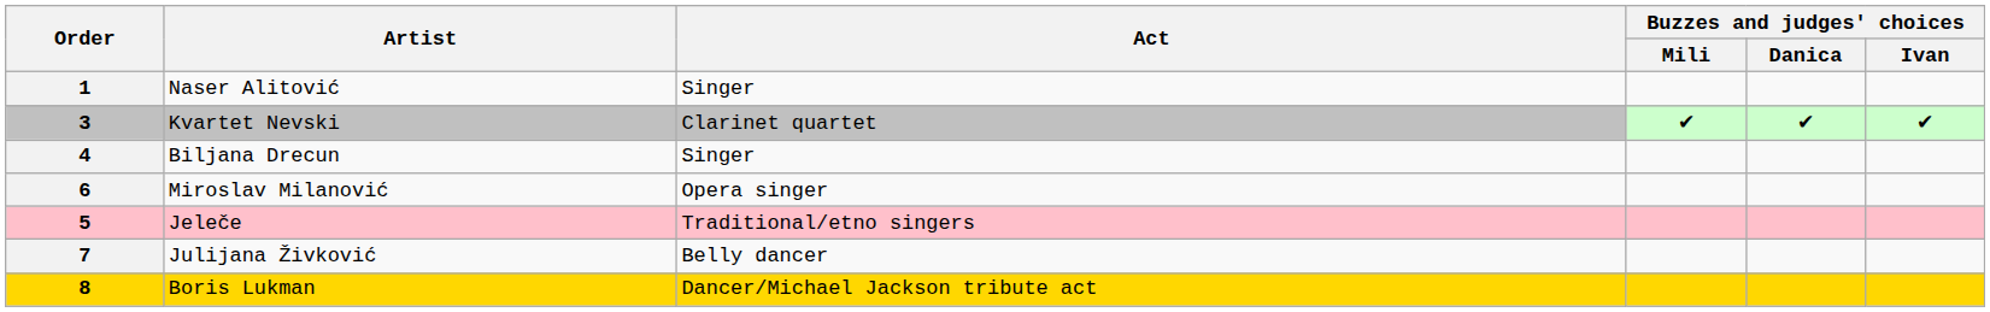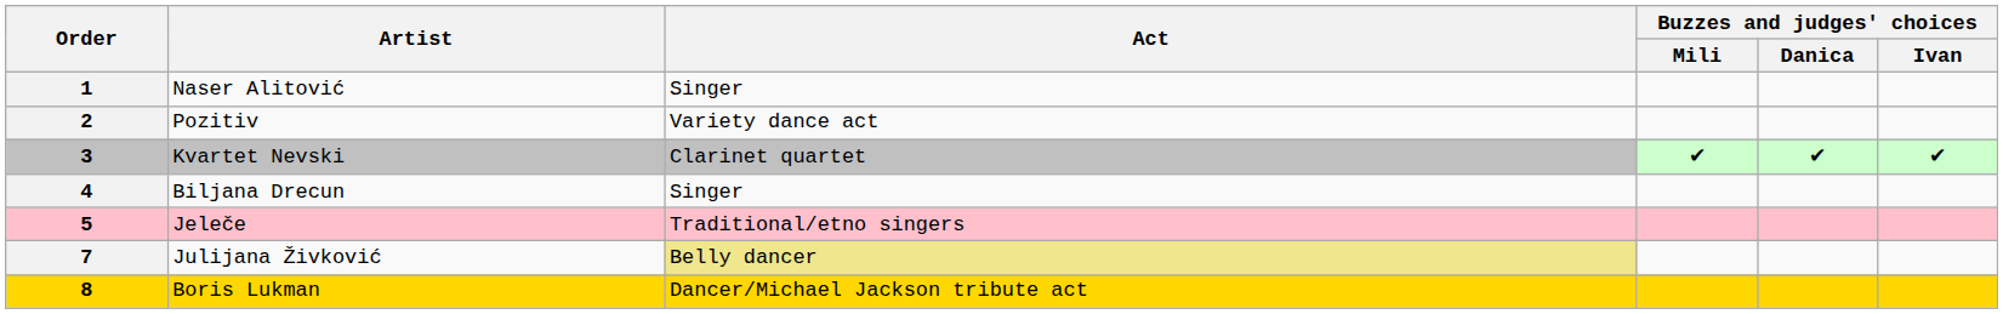 <table class="wikitable" style="width:100%;">
 <tr>
 <th rowspan=2>Order</th>
 <th rowspan=2>Artist</th>
 <th rowspan=2>Act</th>
 <th colspan=3>Buzzes and judges' choices</th>
 </tr>
 <tr>
 <th width="70">Mili</th>
 <th width="70">Danica</th>
 <th width="70">Ivan</th>
 </tr>
 <tr>
 <th>1</th>
 <td>Naser Alitović</td>
 <td>Singer</td>
 <td></td>
 <td></td>
 <td></td>
 </tr>
 <tr>
+<th>2</th>
+<td>Pozitiv</td>
+<td>Variety dance act</td>
+<td></td>
+<td></td>
+<td></td>
+</tr>
+<tr>
 <th style="background:silver;">3</th>
 <td style="background:silver;">Kvartet Nevski</td>
 <td style="background:silver;">Clarinet quartet</td>
 <td style="background:#cfc; text-align:center;">✔</td>
 <td style="background:#cfc; text-align:center;">✔</td>
 <td style="background:#cfc; text-align:center;">✔</td>
 </tr>
 <tr>
 <th>4</th>
 <td>Biljana Drecun</td>
 <td>Singer</td>
 <td></td>
 <td></td>
 <td></td>
 </tr>
 <tr>
-<th>6</th>
-<td>Miroslav Milanović</td>
-<td>Opera singer</td>
-<td></td>
-<td></td>
-<td></td>
-</tr>
-<tr>
 <th style="background:pink;">5</th>
 <td style="background:pink;">Jeleče</td>
 <td style="background:pink;">Traditional/etno singers</td>
 <td style="background:pink;"></td>
 <td style="background:pink;"></td>
 <td style="background:pink;"></td>
 </tr>
 <tr>
 <th>7</th>
 <td>Julijana Živković</td>
-<td>Belly dancer</td>
+<td style="background: khaki;">Belly dancer</td>
 <td></td>
 <td></td>
 <td></td>
 </tr>
 <tr>
 <th style="background:gold;">8</th>
 <td style="background:gold;">Boris Lukman</td>
 <td style="background:gold;">Dancer/Michael Jackson tribute act</td>
 <td style="background:gold;"></td>
 <td style="background:gold;"></td>
 <td style="background:gold;"></td>
 </tr>
 </table>
